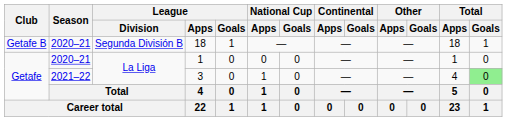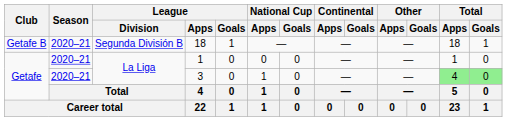 <table class="wikitable" style="text-align:center">
 <tr>
 <th rowspan="2">Club</th>
 <th rowspan="2">Season</th>
 <th colspan="3">League</th>
 <th colspan="2">National Cup</th>
 <th colspan="2">Continental</th>
 <th colspan="2">Other</th>
 <th colspan="2">Total</th>
 </tr>
 <tr>
 <th>Division</th>
 <th>Apps</th>
 <th>Goals</th>
 <th>Apps</th>
 <th>Goals</th>
 <th>Apps</th>
 <th>Goals</th>
 <th>Apps</th>
 <th>Goals</th>
 <th>Apps</th>
 <th>Goals</th>
 </tr>
 <tr>
 <td><a href='#'>Getafe B</a></td>
 <td><a href='#'>2020–21</a></td>
 <td><a href='#'>Segunda División B</a></td>
 <td>18</td>
 <td>1</td>
 <td colspan="2">—</td>
 <td colspan="2">—</td>
 <td colspan="2">—</td>
 <td>18</td>
 <td>1</td>
 </tr>
 <tr>
 <td rowspan="3"><a href='#'>Getafe</a></td>
 <td><a href='#'>2020–21</a></td>
 <td rowspan="2"><a href='#'>La Liga</a></td>
 <td>1</td>
 <td>0</td>
 <td>0</td>
 <td>0</td>
 <td colspan="2">—</td>
 <td colspan="2">—</td>
 <td>1</td>
 <td>0</td>
 </tr>
 <tr>
-<td><a href='#'>2021–22</a></td>
+<td><a href='#'>2020–21</a></td>
 <td>3</td>
 <td>0</td>
 <td>1</td>
 <td>0</td>
 <td colspan="2">—</td>
 <td colspan="2">—</td>
-<td>4</td>
+<td style="background: lightgreen;">4</td>
 <td style="background: lightgreen;">0</td>
 </tr>
 <tr>
 <th colspan="2">Total</th>
 <th>4</th>
 <th>0</th>
 <th>1</th>
 <th>0</th>
 <th colspan="2">—</th>
 <th colspan="2">—</th>
 <th>5</th>
 <th>0</th>
 </tr>
 <tr>
 <th colspan="3">Career total</th>
 <th>22</th>
 <th>1</th>
 <th>1</th>
 <th>0</th>
 <th>0</th>
 <th>0</th>
 <th>0</th>
 <th>0</th>
 <th>23</th>
 <th>1</th>
 </tr>
 </table>
